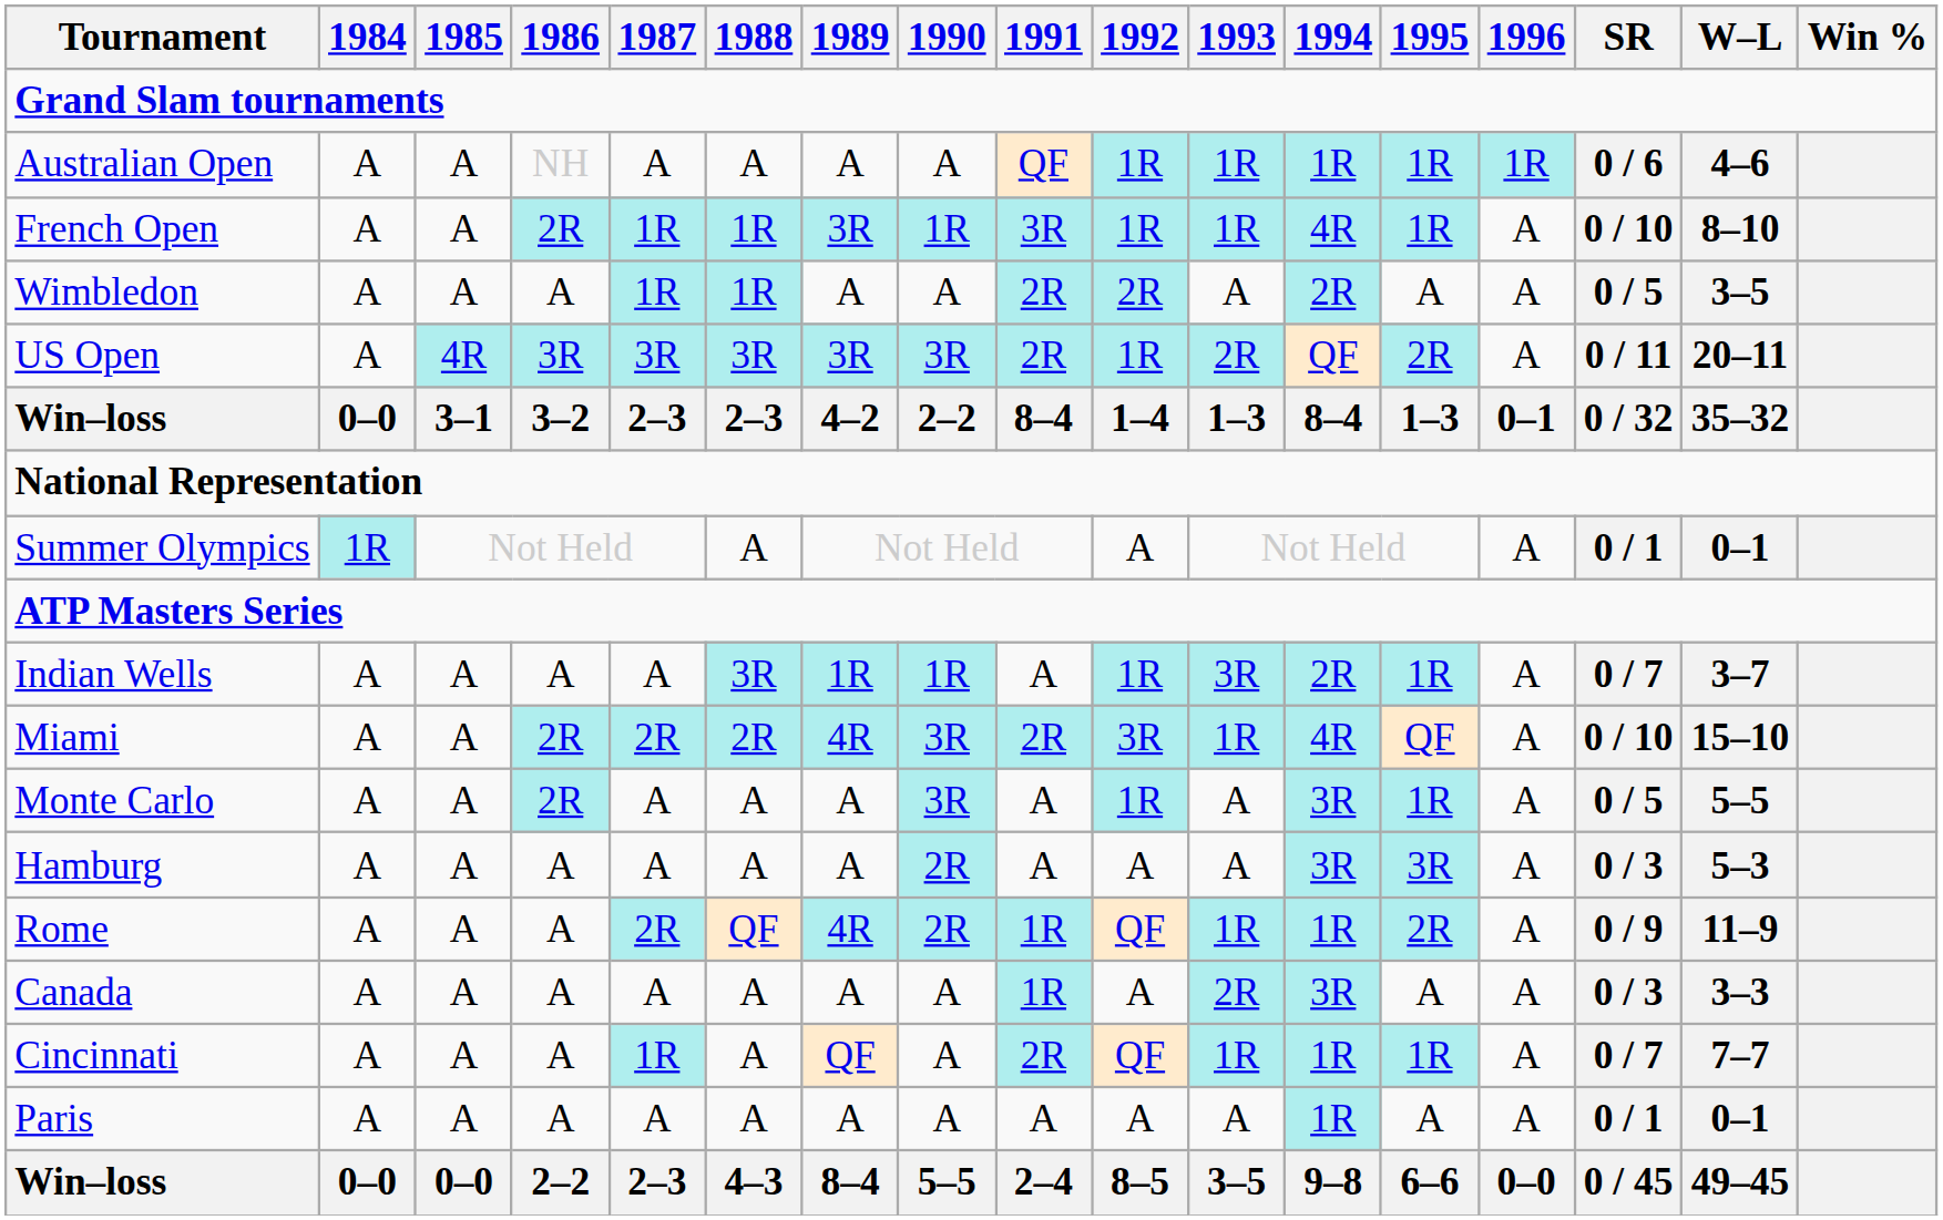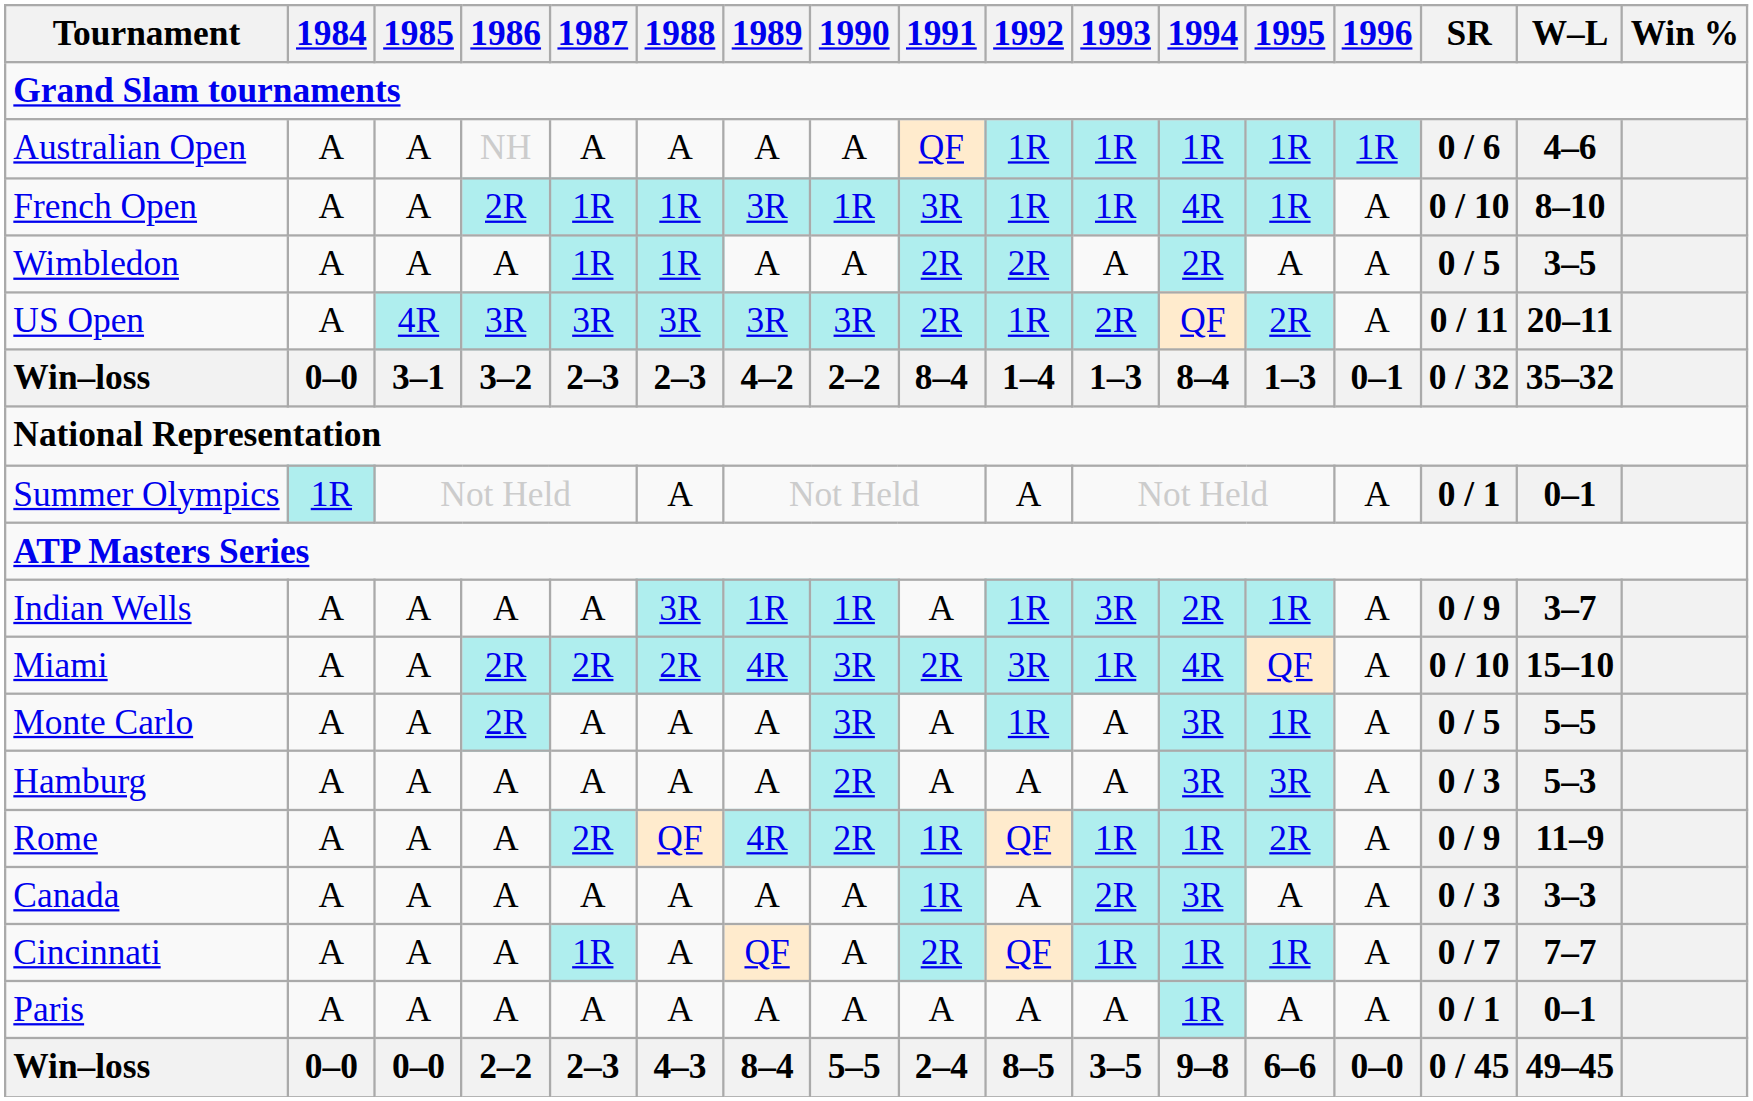 <table class=wikitable style=text-align:center;font-size:97%>
 <tr>
 <th>Tournament</th>
 <th><a href='#'>1984</a></th>
 <th><a href='#'>1985</a></th>
 <th><a href='#'>1986</a></th>
 <th><a href='#'>1987</a></th>
 <th><a href='#'>1988</a></th>
 <th><a href='#'>1989</a></th>
 <th><a href='#'>1990</a></th>
 <th><a href='#'>1991</a></th>
 <th><a href='#'>1992</a></th>
 <th><a href='#'>1993</a></th>
 <th><a href='#'>1994</a></th>
 <th><a href='#'>1995</a></th>
 <th><a href='#'>1996</a></th>
 <th>SR</th>
 <th>W–L</th>
 <th>Win %</th>
 </tr>
 <tr>
 <td colspan=23 align=left><strong><a href='#'>Grand Slam tournaments</a></strong></td>
 </tr>
 <tr>
 <td align=left><a href='#'>Australian Open</a></td>
 <td>A</td>
 <td>A</td>
 <td colspan=1 style=color:#cccccc>NH</td>
 <td>A</td>
 <td>A</td>
 <td>A</td>
 <td>A</td>
 <td bgcolor=ffebcd><a href='#'>QF</a></td>
 <td bgcolor=afeeee><a href='#'>1R</a></td>
 <td bgcolor=afeeee><a href='#'>1R</a></td>
 <td bgcolor=afeeee><a href='#'>1R</a></td>
 <td bgcolor=afeeee><a href='#'>1R</a></td>
 <td bgcolor=afeeee><a href='#'>1R</a></td>
 <th>0 / 6</th>
 <th>4–6</th>
 <th></th>
 </tr>
 <tr>
 <td align=left><a href='#'>French Open</a></td>
 <td>A</td>
 <td>A</td>
 <td bgcolor=afeeee><a href='#'>2R</a></td>
 <td bgcolor=afeeee><a href='#'>1R</a></td>
 <td bgcolor=afeeee><a href='#'>1R</a></td>
 <td bgcolor=afeeee><a href='#'>3R</a></td>
 <td bgcolor=afeeee><a href='#'>1R</a></td>
 <td bgcolor=afeeee><a href='#'>3R</a></td>
 <td bgcolor=afeeee><a href='#'>1R</a></td>
 <td bgcolor=afeeee><a href='#'>1R</a></td>
 <td bgcolor=afeeee><a href='#'>4R</a></td>
 <td bgcolor=afeeee><a href='#'>1R</a></td>
 <td>A</td>
 <th>0 / 10</th>
 <th>8–10</th>
 <th></th>
 </tr>
 <tr>
 <td align=left><a href='#'>Wimbledon</a></td>
 <td>A</td>
 <td>A</td>
 <td>A</td>
 <td bgcolor=afeeee><a href='#'>1R</a></td>
 <td bgcolor=afeeee><a href='#'>1R</a></td>
 <td>A</td>
 <td>A</td>
 <td bgcolor=afeeee><a href='#'>2R</a></td>
 <td bgcolor=afeeee><a href='#'>2R</a></td>
 <td>A</td>
 <td bgcolor=afeeee><a href='#'>2R</a></td>
 <td>A</td>
 <td>A</td>
 <th>0 / 5</th>
 <th>3–5</th>
 <th></th>
 </tr>
 <tr>
 <td align=left><a href='#'>US Open</a></td>
 <td>A</td>
 <td bgcolor=afeeee><a href='#'>4R</a></td>
 <td bgcolor=afeeee><a href='#'>3R</a></td>
 <td bgcolor=afeeee><a href='#'>3R</a></td>
 <td bgcolor=afeeee><a href='#'>3R</a></td>
 <td bgcolor=afeeee><a href='#'>3R</a></td>
 <td bgcolor=afeeee><a href='#'>3R</a></td>
 <td bgcolor=afeeee><a href='#'>2R</a></td>
 <td bgcolor=afeeee><a href='#'>1R</a></td>
 <td bgcolor=afeeee><a href='#'>2R</a></td>
 <td bgcolor=ffebcd><a href='#'>QF</a></td>
 <td bgcolor=afeeee><a href='#'>2R</a></td>
 <td>A</td>
 <th>0 / 11</th>
 <th>20–11</th>
 <th></th>
 </tr>
 <tr>
 <th style=text-align:left>Win–loss</th>
 <th>0–0</th>
 <th>3–1</th>
 <th>3–2</th>
 <th>2–3</th>
 <th>2–3</th>
 <th>4–2</th>
 <th>2–2</th>
 <th>8–4</th>
 <th>1–4</th>
 <th>1–3</th>
 <th>8–4</th>
 <th>1–3</th>
 <th>0–1</th>
 <th>0 / 32</th>
 <th>35–32</th>
 <th></th>
 </tr>
 <tr>
 <td colspan=22 align=left><strong>National Representation</strong></td>
 </tr>
 <tr>
 <td align=left><a href='#'>Summer Olympics</a></td>
 <td style=background:#afeeee><a href='#'>1R</a></td>
 <td colspan=3 style=color:#cccccc>Not Held</td>
 <td>A</td>
 <td colspan=3 style=color:#cccccc>Not Held</td>
 <td>A</td>
 <td colspan=3 style=color:#cccccc>Not Held</td>
 <td>A</td>
 <th>0 / 1</th>
 <th>0–1</th>
 <th></th>
 </tr>
 <tr>
 <td colspan=23 align=left><strong><a href='#'>ATP Masters Series</a></strong></td>
 </tr>
 <tr>
 <td align=left><a href='#'>Indian Wells</a></td>
 <td>A</td>
 <td>A</td>
 <td>A</td>
 <td>A</td>
 <td bgcolor=afeeee><a href='#'>3R</a></td>
 <td bgcolor=afeeee><a href='#'>1R</a></td>
 <td bgcolor=afeeee><a href='#'>1R</a></td>
 <td>A</td>
 <td bgcolor=afeeee><a href='#'>1R</a></td>
 <td bgcolor=afeeee><a href='#'>3R</a></td>
 <td bgcolor=afeeee><a href='#'>2R</a></td>
 <td bgcolor=afeeee><a href='#'>1R</a></td>
 <td>A</td>
-<th>0 / 7</th>
+<th>0 / 9</th>
 <th>3–7</th>
 <th></th>
 </tr>
 <tr>
 <td align=left><a href='#'>Miami</a></td>
 <td>A</td>
 <td>A</td>
 <td bgcolor=afeeee><a href='#'>2R</a></td>
 <td bgcolor=afeeee><a href='#'>2R</a></td>
 <td bgcolor=afeeee><a href='#'>2R</a></td>
 <td bgcolor=afeeee><a href='#'>4R</a></td>
 <td bgcolor=afeeee><a href='#'>3R</a></td>
 <td bgcolor=afeeee><a href='#'>2R</a></td>
 <td bgcolor=afeeee><a href='#'>3R</a></td>
 <td bgcolor=afeeee><a href='#'>1R</a></td>
 <td bgcolor=afeeee><a href='#'>4R</a></td>
 <td bgcolor=ffebcd><a href='#'>QF</a></td>
 <td>A</td>
 <th>0 / 10</th>
 <th>15–10</th>
 <th></th>
 </tr>
 <tr>
 <td align=left><a href='#'>Monte Carlo</a></td>
 <td>A</td>
 <td>A</td>
 <td bgcolor=afeeee><a href='#'>2R</a></td>
 <td>A</td>
 <td>A</td>
 <td>A</td>
 <td bgcolor=afeeee><a href='#'>3R</a></td>
 <td>A</td>
 <td bgcolor=afeeee><a href='#'>1R</a></td>
 <td>A</td>
 <td bgcolor=afeeee><a href='#'>3R</a></td>
 <td bgcolor=afeeee><a href='#'>1R</a></td>
 <td>A</td>
 <th>0 / 5</th>
 <th>5–5</th>
 <th></th>
 </tr>
 <tr>
 <td align=left><a href='#'>Hamburg</a></td>
 <td>A</td>
 <td>A</td>
 <td>A</td>
 <td>A</td>
 <td>A</td>
 <td>A</td>
 <td bgcolor=afeeee><a href='#'>2R</a></td>
 <td>A</td>
 <td>A</td>
 <td>A</td>
 <td bgcolor=afeeee><a href='#'>3R</a></td>
 <td bgcolor=afeeee><a href='#'>3R</a></td>
 <td>A</td>
 <th>0 / 3</th>
 <th>5–3</th>
 <th></th>
 </tr>
 <tr>
 <td align=left><a href='#'>Rome</a></td>
 <td>A</td>
 <td>A</td>
 <td>A</td>
 <td bgcolor=afeeee><a href='#'>2R</a></td>
 <td bgcolor=ffebcd><a href='#'>QF</a></td>
 <td bgcolor=afeeee><a href='#'>4R</a></td>
 <td bgcolor=afeeee><a href='#'>2R</a></td>
 <td bgcolor=afeeee><a href='#'>1R</a></td>
 <td bgcolor=ffebcd><a href='#'>QF</a></td>
 <td bgcolor=afeeee><a href='#'>1R</a></td>
 <td bgcolor=afeeee><a href='#'>1R</a></td>
 <td bgcolor=afeeee><a href='#'>2R</a></td>
 <td>A</td>
 <th>0 / 9</th>
 <th>11–9</th>
 <th></th>
 </tr>
 <tr>
 <td align=left><a href='#'>Canada</a></td>
 <td>A</td>
 <td>A</td>
 <td>A</td>
 <td>A</td>
 <td>A</td>
 <td>A</td>
 <td>A</td>
 <td bgcolor=afeeee><a href='#'>1R</a></td>
 <td>A</td>
 <td bgcolor=afeeee><a href='#'>2R</a></td>
 <td bgcolor=afeeee><a href='#'>3R</a></td>
 <td>A</td>
 <td>A</td>
 <th>0 / 3</th>
 <th>3–3</th>
 <th></th>
 </tr>
 <tr>
 <td align=left><a href='#'>Cincinnati</a></td>
 <td>A</td>
 <td>A</td>
 <td>A</td>
 <td bgcolor=afeeee><a href='#'>1R</a></td>
 <td>A</td>
 <td bgcolor=ffebcd><a href='#'>QF</a></td>
 <td>A</td>
 <td bgcolor=afeeee><a href='#'>2R</a></td>
 <td bgcolor=ffebcd><a href='#'>QF</a></td>
 <td bgcolor=afeeee><a href='#'>1R</a></td>
 <td bgcolor=afeeee><a href='#'>1R</a></td>
 <td bgcolor=afeeee><a href='#'>1R</a></td>
 <td>A</td>
 <th>0 / 7</th>
 <th>7–7</th>
 <th></th>
 </tr>
 <tr>
 <td align=left><a href='#'>Paris</a></td>
 <td>A</td>
 <td>A</td>
 <td>A</td>
 <td>A</td>
 <td>A</td>
 <td>A</td>
 <td>A</td>
 <td>A</td>
 <td>A</td>
 <td>A</td>
 <td bgcolor=afeeee><a href='#'>1R</a></td>
 <td>A</td>
 <td>A</td>
 <th>0 / 1</th>
 <th>0–1</th>
 <th></th>
 </tr>
 <tr>
 <th style=text-align:left>Win–loss</th>
 <th>0–0</th>
 <th>0–0</th>
 <th>2–2</th>
 <th>2–3</th>
 <th>4–3</th>
 <th>8–4</th>
 <th>5–5</th>
 <th>2–4</th>
 <th>8–5</th>
 <th>3–5</th>
 <th>9–8</th>
 <th>6–6</th>
 <th>0–0</th>
 <th>0 / 45</th>
 <th>49–45</th>
 <th></th>
 </tr>
 </table>
